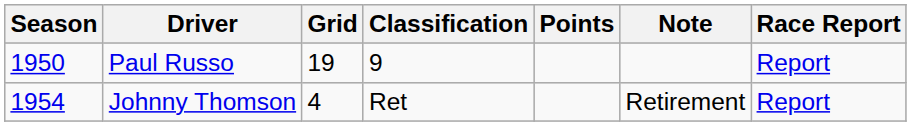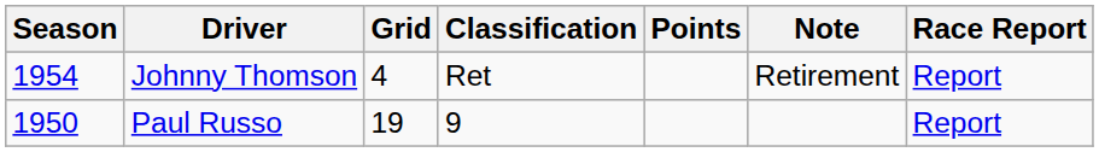 <table class="wikitable">
 <tr>
 <th>Season</th>
 <th>Driver</th>
 <th>Grid</th>
 <th>Classification</th>
 <th>Points</th>
 <th>Note</th>
 <th>Race Report</th>
 </tr>
 <tr>
+<td><a href='#'>1954</a></td>
+<td><a href='#'>Johnny Thomson</a></td>
+<td>4</td>
+<td>Ret</td>
+<td> </td>
+<td>Retirement</td>
+<td><a href='#'>Report</a></td>
+</tr>
+<tr>
 <td><a href='#'>1950</a></td>
 <td><a href='#'>Paul Russo</a></td>
 <td>19</td>
 <td>9</td>
 <td> </td>
 <td> </td>
 <td><a href='#'>Report</a></td>
 </tr>
-<tr>
-<td><a href='#'>1954</a></td>
-<td><a href='#'>Johnny Thomson</a></td>
-<td>4</td>
-<td>Ret</td>
-<td> </td>
-<td>Retirement</td>
-<td><a href='#'>Report</a></td>
-</tr>
 </table>
